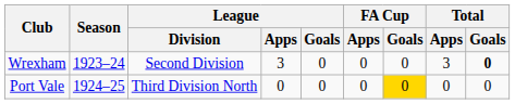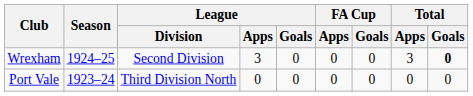 <table class="wikitable" style="text-align: center;">
 <tr>
 <th rowspan="2">Club</th>
 <th rowspan="2">Season</th>
 <th colspan="3">League</th>
 <th colspan="2">FA Cup</th>
 <th colspan="2">Total</th>
 </tr>
 <tr>
 <th>Division</th>
 <th>Apps</th>
 <th>Goals</th>
 <th>Apps</th>
 <th>Goals</th>
 <th>Apps</th>
 <th>Goals</th>
 </tr>
 <tr>
 <td><a href='#'>Wrexham</a></td>
-<td><a href='#'>1923–24</a></td>
+<td><a href='#'>1924–25</a></td>
 <td><a href='#'>Second Division</a></td>
 <td>3</td>
 <td>0</td>
 <td>0</td>
 <td>0</td>
 <td>3</td>
 <td><strong>0</strong></td>
 </tr>
 <tr>
 <td><a href='#'>Port Vale</a></td>
-<td><a href='#'>1924–25</a></td>
+<td><a href='#'>1923–24</a></td>
 <td><a href='#'>Third Division North</a></td>
 <td>0</td>
 <td>0</td>
 <td>0</td>
-<td style="background: gold;">0</td>
+<td>0</td>
 <td>0</td>
 <td>0</td>
 </tr>
 </table>
